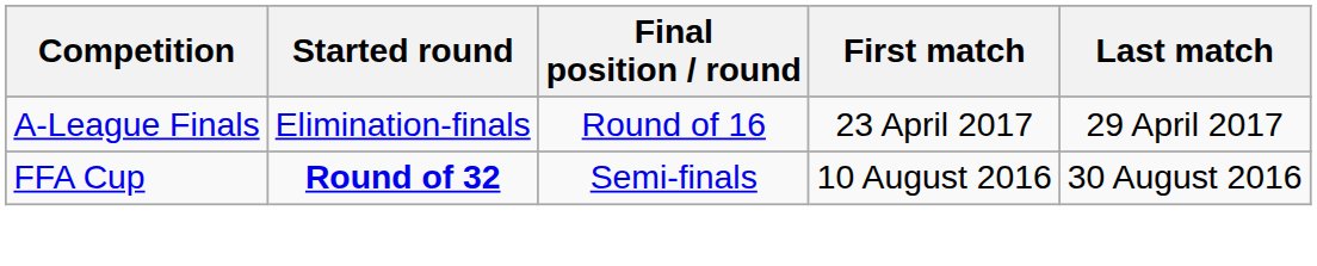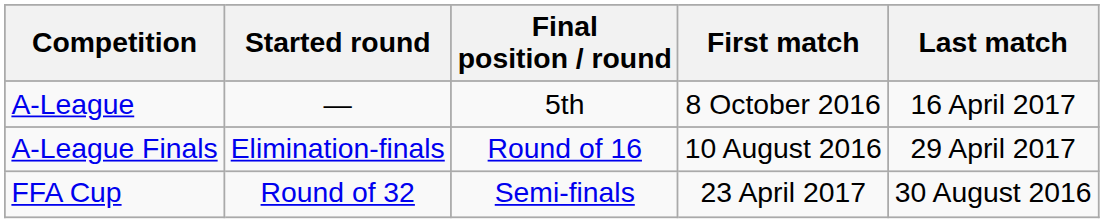 <table class="wikitable">
 <tr>
 <th>Competition</th>
 <th>Started round</th>
 <th>Final <br>position / round</th>
 <th>First match</th>
 <th>Last match</th>
 </tr>
 <tr style="text-align: center">
+<td align=left><a href='#'>A-League</a></td>
+<td>—</td>
+<td>5th</td>
+<td>8 October 2016</td>
+<td>16 April 2017</td>
+</tr>
+<tr style="text-align: center">
 <td align=left><a href='#'>A-League Finals</a></td>
 <td><a href='#'>Elimination-finals</a></td>
 <td><a href='#'>Round of 16</a></td>
-<td>23 April 2017</td>
+<td>10 August 2016</td>
 <td>29 April 2017</td>
 </tr>
 <tr style="text-align: center">
 <td align=left><a href='#'>FFA Cup</a></td>
-<td><strong><a href='#'>Round of 32</a></strong></td>
+<td><a href='#'>Round of 32</a></td>
 <td><a href='#'>Semi-finals</a></td>
-<td>10 August 2016</td>
+<td>23 April 2017</td>
 <td>30 August 2016</td>
 </tr>
 </table>
